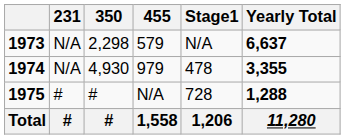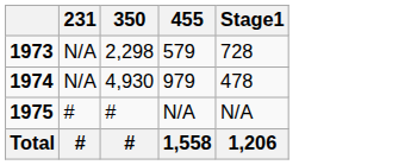 <table class="wikitable">
 <tr>
 <th></th>
 <th>231</th>
 <th>350</th>
 <th>455</th>
 <th>Stage1</th>
-<th>Yearly Total</th>
 </tr>
 <tr>
 <td><strong>1973</strong></td>
 <td>N/A</td>
 <td>2,298</td>
 <td>579</td>
-<td>N/A</td>
-<td><strong>6,637</strong></td>
+<td>728</td>
 </tr>
 <tr>
 <td><strong>1974</strong></td>
 <td>N/A</td>
 <td>4,930</td>
 <td>979</td>
 <td>478</td>
-<td><strong>3,355</strong></td>
 </tr>
 <tr>
 <td><strong>1975</strong></td>
 <td>#</td>
 <td>#</td>
 <td>N/A</td>
-<td>728</td>
-<td><strong>1,288</strong></td>
+<td>N/A</td>
 </tr>
 <tr>
 <th><strong>Total</strong></th>
 <th><strong>#</strong></th>
 <th><strong>#</strong></th>
 <th><strong>1,558</strong></th>
 <th><strong>1,206</strong></th>
-<th><em><u>11,280</u></em></th>
 </tr>
 </table>
